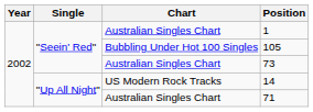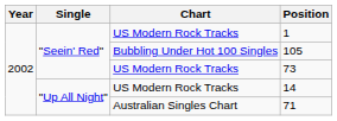 <table class="wikitable">
 <tr>
 <th>Year</th>
 <th>Single</th>
 <th>Chart</th>
 <th>Position</th>
 </tr>
 <tr>
 <td rowspan="5">2002</td>
 <td rowspan="3">"<a href='#'>Seein' Red</a>"</td>
-<td align="left" valign="top"><a href='#'>Australian Singles Chart</a></td>
+<td align="left" valign="top"><a href='#'>US Modern Rock Tracks</a></td>
 <td align="left" valign="top">1</td>
 </tr>
 <tr>
 <td align="left" valign="top"><a href='#'>Bubbling Under Hot 100 Singles</a></td>
 <td align="left" valign="top">105</td>
 </tr>
 <tr>
-<td align="left" valign="top"><a href='#'>Australian Singles Chart</a></td>
+<td align="left" valign="top"><a href='#'>US Modern Rock Tracks</a></td>
 <td align="left" valign="top">73</td>
 </tr>
 <tr>
 <td rowspan="2">"<a href='#'>Up All Night</a>"</td>
 <td align="left" valign="top">US Modern Rock Tracks</td>
 <td align="left" valign="top">14</td>
 </tr>
 <tr>
 <td align="left" valign="top">Australian Singles Chart</td>
 <td align="left" valign="top">71</td>
 </tr>
 </table>
